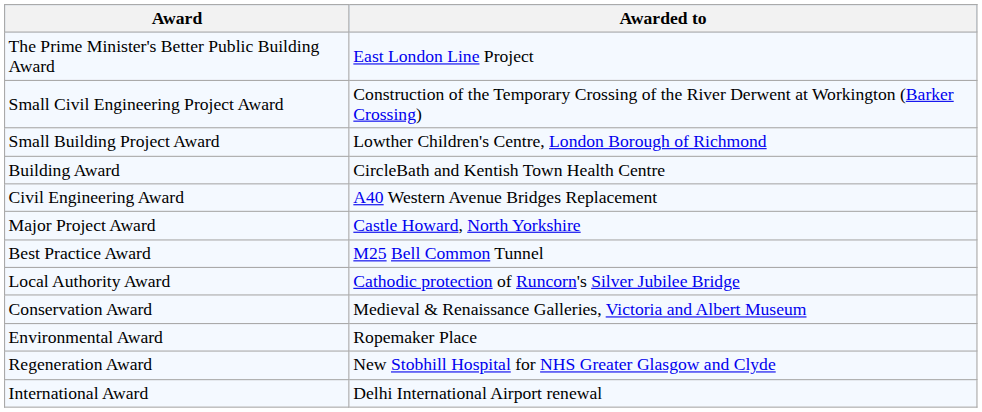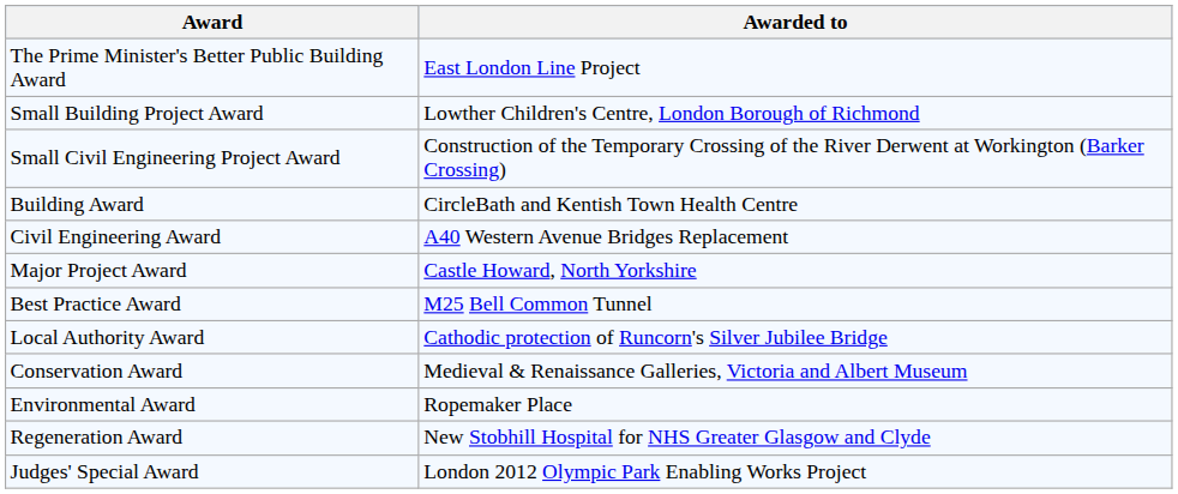 <table class="wikitable mw-collapsible mw-collapsed" border="0" cellpadding="2" cellspacing="2" align="center" width="70%">
 <tr bgcolor=#99CCFF>
 <th align="left" valign="top">Award</th>
 <th align="left" valign="top">Awarded to</th>
 </tr>
 <tr bgcolor=#F4F9FF>
 <td>The Prime Minister's Better Public Building Award</td>
 <td><a href='#'>East London Line</a> Project</td>
 </tr>
 <tr bgcolor=#F4F9FF>
+<td>Small Building Project Award</td>
+<td>Lowther Children's Centre, <a href='#'>London Borough of Richmond</a></td>
+</tr>
+<tr bgcolor=#F4F9FF>
 <td>Small Civil Engineering Project Award</td>
 <td>Construction of the Temporary Crossing of the River Derwent at Workington (<a href='#'>Barker Crossing</a>)</td>
-</tr>
-<tr bgcolor=#F4F9FF>
-<td>Small Building Project Award</td>
-<td>Lowther Children's Centre, <a href='#'>London Borough of Richmond</a></td>
 </tr>
 <tr bgcolor=#F4F9FF>
 <td>Building Award</td>
 <td>CircleBath and Kentish Town Health Centre</td>
 </tr>
 <tr bgcolor=#F4F9FF>
 <td>Civil Engineering Award</td>
 <td><a href='#'>A40</a> Western Avenue Bridges Replacement</td>
 </tr>
 <tr bgcolor=#F4F9FF>
 <td>Major Project Award</td>
 <td><a href='#'>Castle Howard</a>, <a href='#'>North Yorkshire</a></td>
 </tr>
 <tr bgcolor=#F4F9FF>
 <td>Best Practice Award</td>
 <td><a href='#'>M25</a> <a href='#'>Bell Common</a> Tunnel</td>
 </tr>
 <tr bgcolor=#F4F9FF>
 <td>Local Authority Award</td>
 <td><a href='#'>Cathodic protection</a> of <a href='#'>Runcorn</a>'s <a href='#'>Silver Jubilee Bridge</a></td>
 </tr>
 <tr bgcolor=#F4F9FF>
 <td>Conservation Award</td>
 <td>Medieval & Renaissance Galleries, <a href='#'>Victoria and Albert Museum</a></td>
 </tr>
 <tr bgcolor=#F4F9FF>
 <td>Environmental Award</td>
 <td>Ropemaker Place</td>
 </tr>
 <tr bgcolor=#F4F9FF>
 <td>Regeneration Award</td>
 <td>New <a href='#'>Stobhill Hospital</a> for <a href='#'>NHS Greater Glasgow and Clyde</a></td>
 </tr>
 <tr bgcolor=#F4F9FF>
-<td>International Award</td>
-<td>Delhi International Airport renewal</td>
+<td>Judges' Special Award</td>
+<td>London 2012 <a href='#'>Olympic Park</a> Enabling Works Project</td>
 </tr>
 </table>
